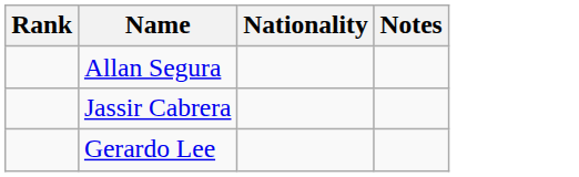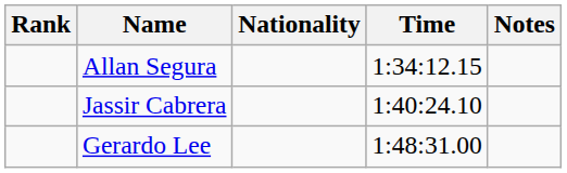 <table class="wikitable sortable" style="text-align:center">
 <tr>
 <th>Rank</th>
 <th>Name</th>
 <th>Nationality</th>
+<th>Time</th>
 <th>Notes</th>
 </tr>
 <tr>
 <td></td>
 <td align=left><a href='#'>Allan Segura</a></td>
 <td align=left></td>
+<td>1:34:12.15</td>
 <td></td>
 </tr>
 <tr>
 <td></td>
 <td align=left><a href='#'>Jassir Cabrera</a></td>
 <td align=left></td>
+<td>1:40:24.10</td>
 <td></td>
 </tr>
 <tr>
 <td></td>
 <td align=left><a href='#'>Gerardo Lee</a></td>
 <td align=left></td>
+<td>1:48:31.00</td>
 <td></td>
 </tr>
 </table>
